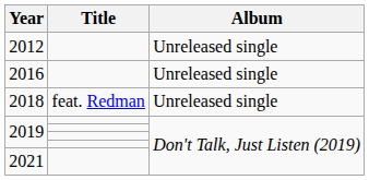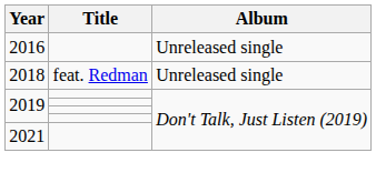 <table class="wikitable">
 <tr>
 <th>Year</th>
 <th>Title</th>
 <th>Album</th>
-</tr>
-<tr>
-<td>2012</td>
-<td><em></em></td>
-<td>Unreleased single</td>
 </tr>
 <tr>
 <td>2016</td>
 <td></td>
 <td>Unreleased single</td>
 </tr>
 <tr>
 <td>2018</td>
 <td> feat. <a href='#'>Redman</a></td>
 <td>Unreleased single</td>
 </tr>
 <tr>
 <td rowspan="4">2019</td>
 <td></td>
 <td rowspan="5"><em>Don't Talk, Just Listen (2019)</em></td>
 </tr>
 <tr>
 <td><em></em></td>
 </tr>
 <tr>
 <td></td>
 </tr>
 <tr>
 <td><em></em></td>
 </tr>
 <tr>
 <td>2021</td>
 <td></td>
 </tr>
 </table>
